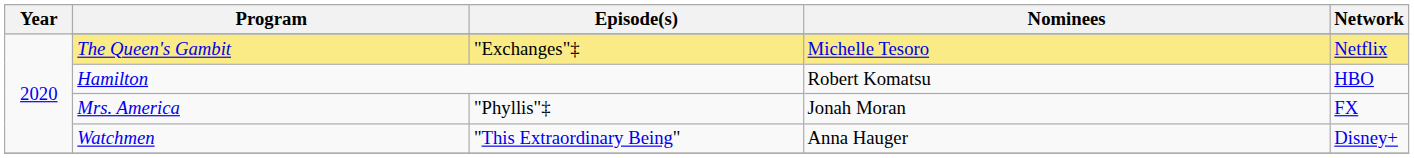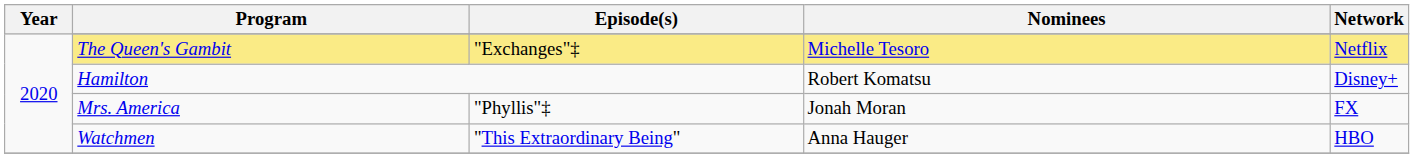 <table class="wikitable" style="width:95%">
 <tr bgcolor="#bebebe">
 <th width="5%">Year</th>
 <th width="30%">Program</th>
 <th width="25%">Episode(s)</th>
 <th width="40%">Nominees</th>
 <th width="10%">Network</th>
 </tr>
 <tr>
 <td rowspan=5 style="text-align:center"><a href='#'>2020</a><br></td>
 </tr>
 <tr style="background:#FAEB86">
 <td><em><a href='#'>The Queen's Gambit</a></em></td>
 <td>"Exchanges"‡</td>
 <td><a href='#'>Michelle Tesoro</a></td>
 <td><a href='#'>Netflix</a></td>
 </tr>
 <tr>
 <td colspan="2"><em><a href='#'>Hamilton</a></em></td>
 <td>Robert Komatsu</td>
-<td><a href='#'>HBO</a></td>
+<td><a href='#'>Disney+</a></td>
 </tr>
 <tr>
 <td><em><a href='#'>Mrs. America</a></em></td>
 <td>"Phyllis"‡</td>
 <td>Jonah Moran</td>
 <td><a href='#'>FX</a></td>
 </tr>
 <tr>
 <td><em><a href='#'>Watchmen</a></em></td>
 <td>"<a href='#'>This Extraordinary Being</a>"</td>
 <td>Anna Hauger</td>
-<td><a href='#'>Disney+</a></td>
+<td><a href='#'>HBO</a></td>
 </tr>
 <tr>
 </tr>
 </table>
